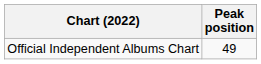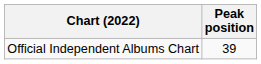 <table class="wikitable sortable">
 <tr>
 <th>Chart (2022)</th>
 <th>Peak<br>position</th>
 </tr>
 <tr>
 <td align="left">Official Independent Albums Chart</td>
-<td style="text-align:center;">49</td>
+<td style="text-align:center;">39</td>
 </tr>
 </table>
